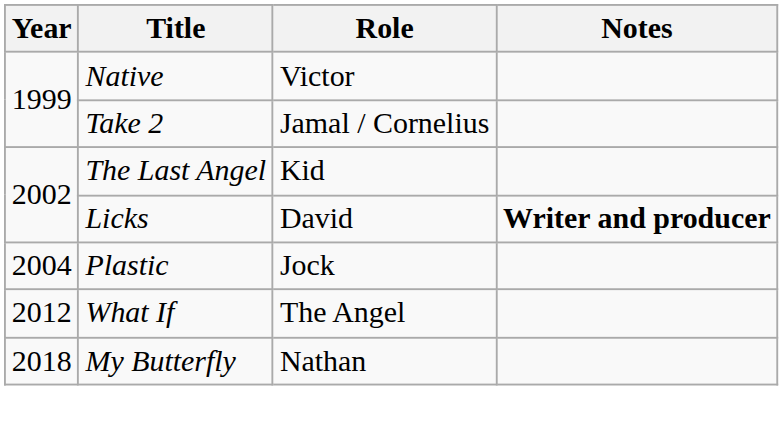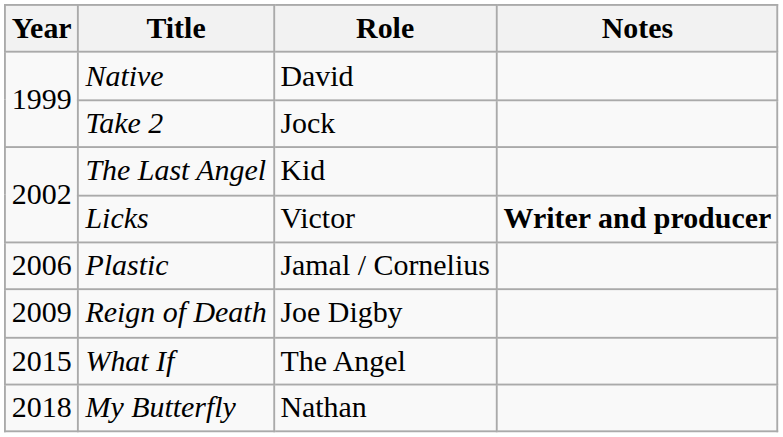 <table class = "wikitable sortable">
 <tr>
 <th>Year</th>
 <th>Title</th>
 <th>Role</th>
 <th class = "unsortable">Notes</th>
 </tr>
 <tr>
 <td rowspan=2>1999</td>
 <td><em>Native</em></td>
-<td>Victor</td>
+<td>David</td>
 <td></td>
 </tr>
 <tr>
 <td><em>Take 2</em></td>
-<td>Jamal / Cornelius</td>
+<td>Jock</td>
 <td></td>
 </tr>
 <tr>
 <td rowspan=2>2002</td>
 <td><em>The Last Angel</em></td>
 <td>Kid</td>
 <td></td>
 </tr>
 <tr>
 <td><em>Licks</em></td>
-<td>David</td>
+<td>Victor</td>
 <td><strong>Writer and producer</strong></td>
 </tr>
 <tr>
-<td>2004</td>
+<td>2006</td>
 <td><em>Plastic</em></td>
-<td>Jock</td>
+<td>Jamal / Cornelius</td>
 <td></td>
 </tr>
 <tr>
-<td>2012</td>
+<td>2009</td>
+<td><em>Reign of Death</em></td>
+<td>Joe Digby</td>
+<td></td>
+</tr>
+<tr>
+<td>2015</td>
 <td><em>What If</em></td>
 <td>The Angel</td>
 <td></td>
 </tr>
 <tr>
 <td>2018</td>
 <td><em>My Butterfly</em></td>
 <td>Nathan</td>
 <td></td>
 </tr>
 </table>
